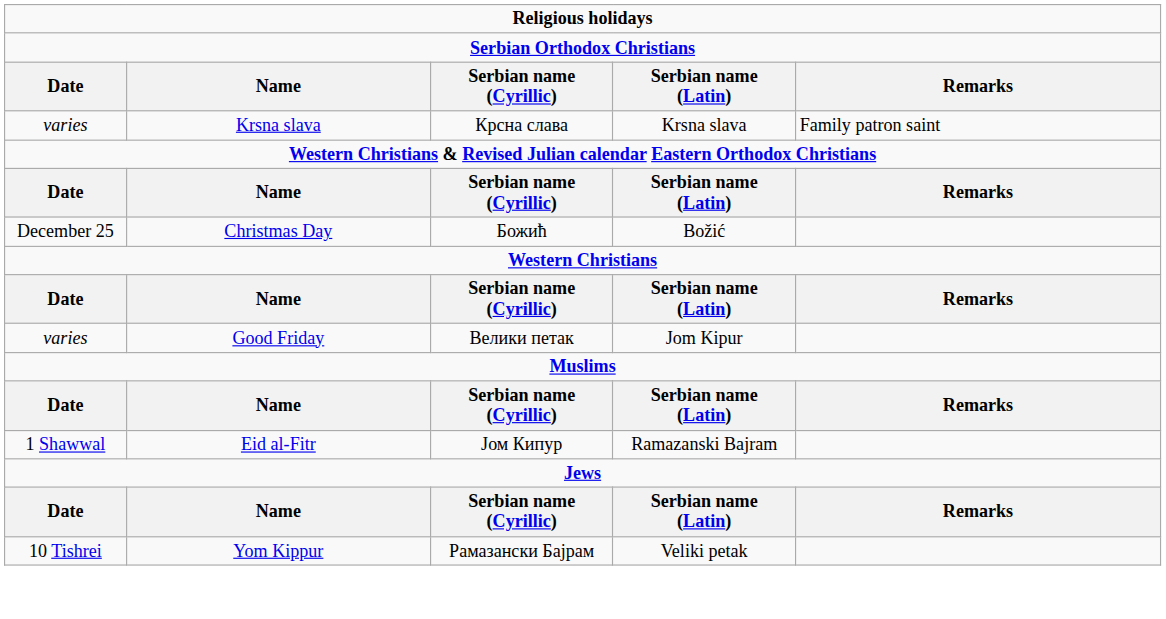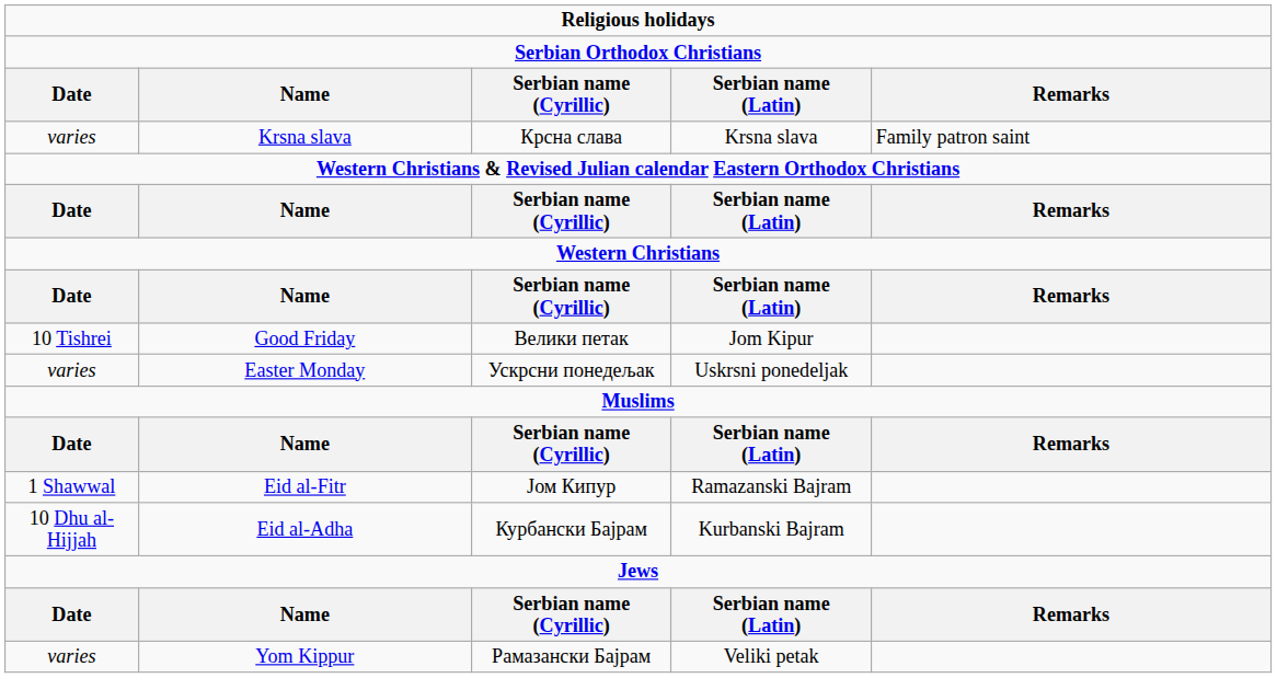 <table class=wikitable style="text-align:center" width=1024>
 <tr>
 <td colspan="5"><strong>Religious holidays</strong></td>
 </tr>
 <tr>
 <td colspan="5"><strong><a href='#'>Serbian Orthodox Christians</a></strong></td>
 </tr>
 <tr>
 <th width=10%>Date</th>
 <th width=25%>Name</th>
 <th width=15%>Serbian name<br>(<a href='#'>Cyrillic</a>)</th>
 <th width=15%>Serbian name<br>(<a href='#'>Latin</a>)</th>
 <th width=30%>Remarks</th>
 </tr>
 <tr>
 <td><em>varies</em></td>
 <td><a href='#'>Krsna slava</a></td>
 <td>Крсна слава</td>
 <td>Krsna slava</td>
 <td align="left">Family patron saint</td>
 </tr>
 <tr>
 <td colspan="5"><strong><a href='#'>Western Christians</a> & <a href='#'>Revised Julian calendar</a> <a href='#'>Eastern Orthodox Christians</a></strong></td>
 </tr>
 <tr>
 <th width=10%>Date</th>
 <th width=25%>Name</th>
 <th width=15%>Serbian name<br>(<a href='#'>Cyrillic</a>)</th>
 <th width=15%>Serbian name<br>(<a href='#'>Latin</a>)</th>
 <th width=30%>Remarks</th>
 </tr>
 <tr>
-<td>December 25</td>
-<td><a href='#'>Christmas Day</a></td>
-<td>Божић</td>
-<td>Božić</td>
-<td></td>
-</tr>
-<tr>
 <td colspan="5"><strong><a href='#'>Western Christians</a></strong></td>
 </tr>
 <tr>
 <th width=10%>Date</th>
 <th width=25%>Name</th>
 <th width=15%>Serbian name<br>(<a href='#'>Cyrillic</a>)</th>
 <th width=15%>Serbian name<br>(<a href='#'>Latin</a>)</th>
 <th width=30%>Remarks</th>
 </tr>
 <tr>
-<td><em>varies</em></td>
+<td>10 <a href='#'>Tishrei</a></td>
 <td><a href='#'>Good Friday</a></td>
 <td>Велики петак</td>
 <td>Jom Kipur</td>
+<td></td>
+</tr>
+<tr>
+<td><em>varies</em></td>
+<td><a href='#'>Easter Monday</a></td>
+<td>Ускрсни понедељак</td>
+<td>Uskrsni ponedeljak</td>
 <td></td>
 </tr>
 <tr>
 <td colspan="5"><strong><a href='#'>Muslims</a></strong></td>
 </tr>
 <tr>
 <th width=10%>Date</th>
 <th width=25%>Name</th>
 <th width=15%>Serbian name<br>(<a href='#'>Cyrillic</a>)</th>
 <th width=15%>Serbian name<br>(<a href='#'>Latin</a>)</th>
 <th width=30%>Remarks</th>
 </tr>
 <tr>
 <td>1 <a href='#'>Shawwal</a></td>
 <td><a href='#'>Eid al-Fitr</a></td>
 <td>Јом Кипур</td>
 <td>Ramazanski Bajram</td>
 <td align="left"></td>
 </tr>
 <tr>
+<td>10 <a href='#'>Dhu al-Hijjah</a></td>
+<td><a href='#'>Eid al-Adha</a></td>
+<td>Курбански Бајрам</td>
+<td>Kurbanski Bajram</td>
+<td></td>
+</tr>
+<tr>
 <td colspan="5"><strong><a href='#'>Jews</a></strong></td>
 </tr>
 <tr>
 <th width=10%>Date</th>
 <th width=25%>Name</th>
 <th width=15%>Serbian name<br>(<a href='#'>Cyrillic</a>)</th>
 <th width=15%>Serbian name<br>(<a href='#'>Latin</a>)</th>
 <th width=30%>Remarks</th>
 </tr>
 <tr>
-<td>10 <a href='#'>Tishrei</a></td>
+<td><em>varies</em></td>
 <td><a href='#'>Yom Kippur</a></td>
 <td>Рамазански Бајрам</td>
 <td>Veliki petak</td>
 <td></td>
 </tr>
 </table>
